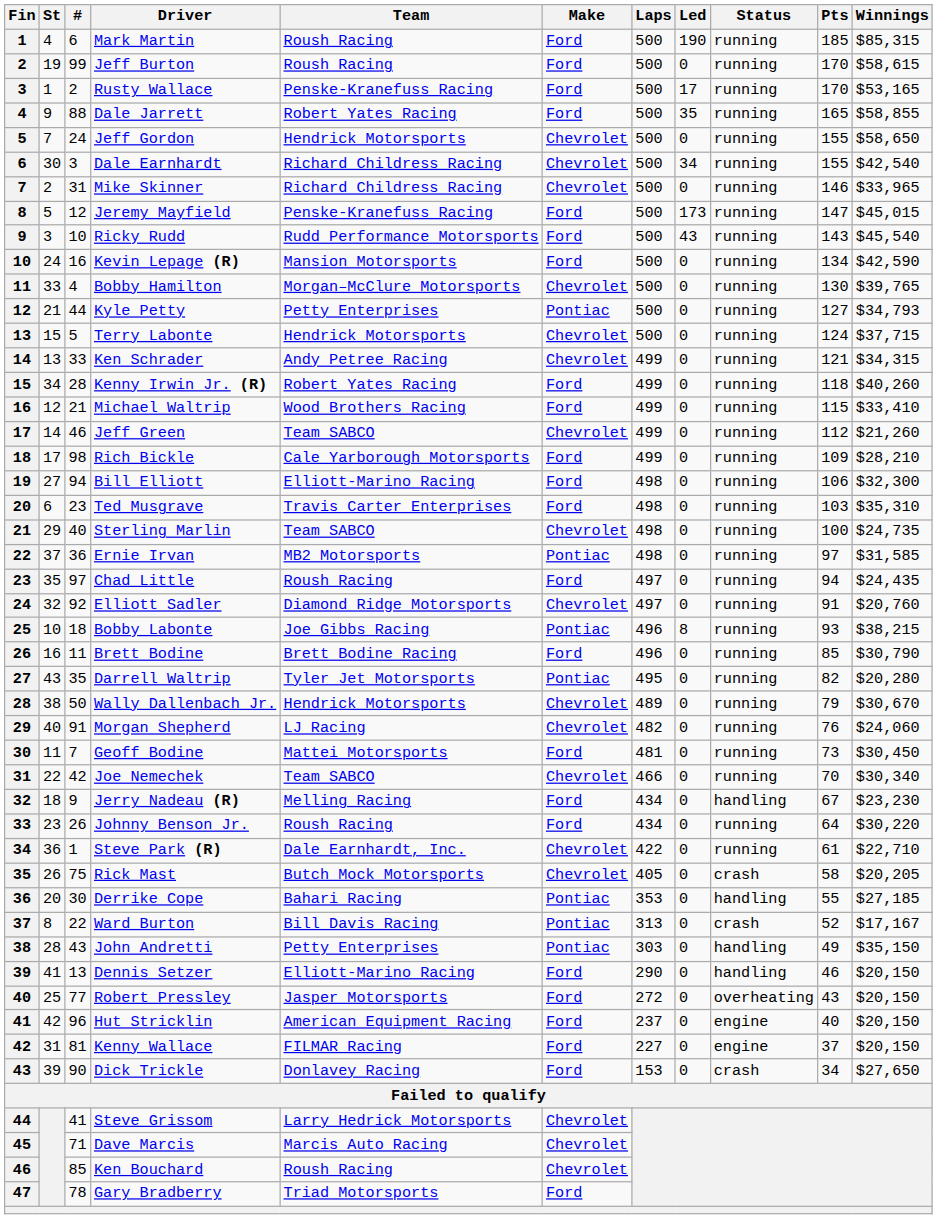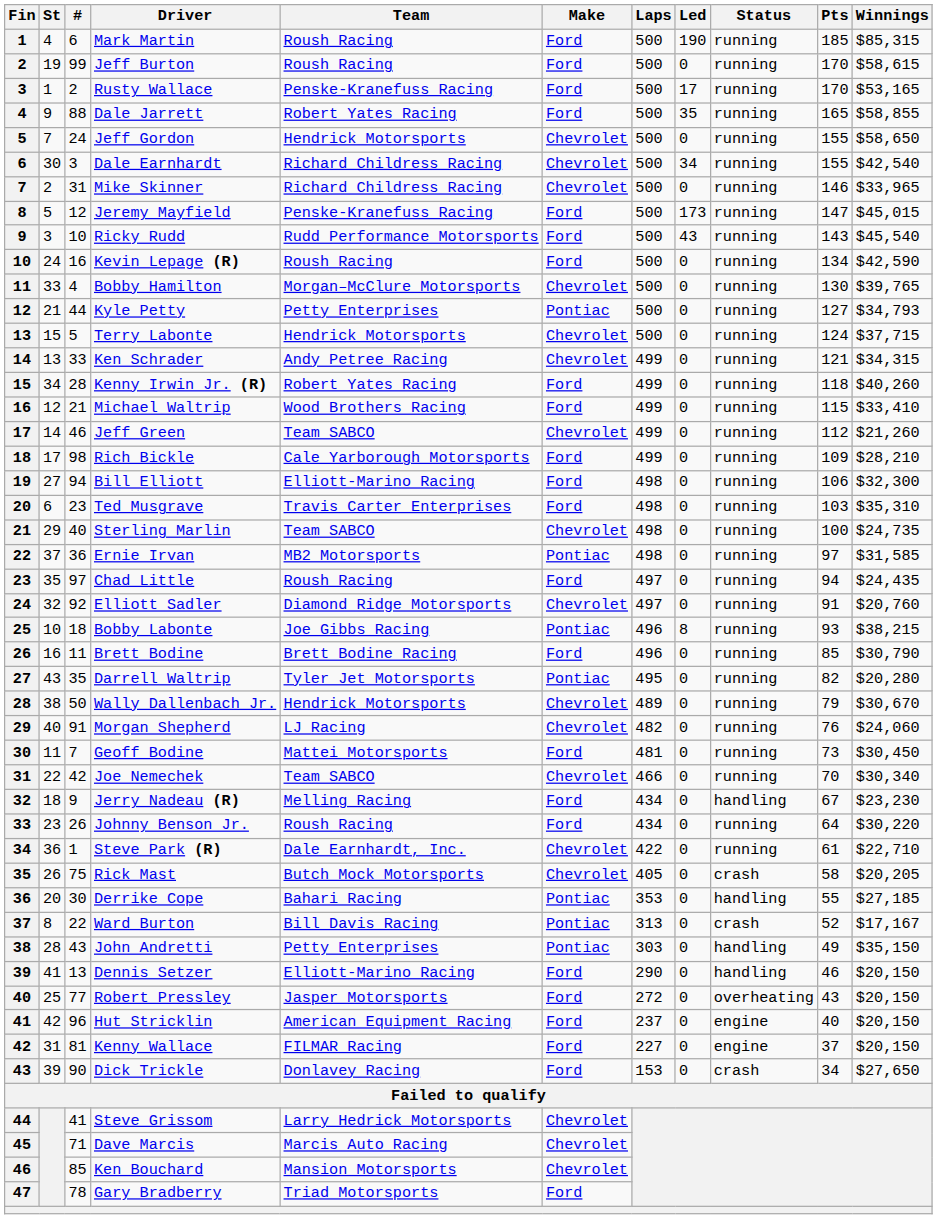 <table class="wikitable" style="font-size:95%">
 <tr>
 <th>Fin</th>
 <th>St</th>
 <th>#</th>
 <th>Driver</th>
 <th>Team</th>
 <th>Make</th>
 <th>Laps</th>
 <th>Led</th>
 <th>Status</th>
 <th>Pts</th>
 <th>Winnings</th>
 </tr>
 <tr>
 <th>1</th>
 <td>4</td>
 <td>6</td>
 <td><a href='#'>Mark Martin</a></td>
 <td><a href='#'>Roush Racing</a></td>
 <td><a href='#'>Ford</a></td>
 <td>500</td>
 <td>190</td>
 <td>running</td>
 <td>185</td>
 <td>$85,315</td>
 </tr>
 <tr>
 <th>2</th>
 <td>19</td>
 <td>99</td>
 <td><a href='#'>Jeff Burton</a></td>
 <td><a href='#'>Roush Racing</a></td>
 <td><a href='#'>Ford</a></td>
 <td>500</td>
 <td>0</td>
 <td>running</td>
 <td>170</td>
 <td>$58,615</td>
 </tr>
 <tr>
 <th>3</th>
 <td>1</td>
 <td>2</td>
 <td><a href='#'>Rusty Wallace</a></td>
 <td><a href='#'>Penske-Kranefuss Racing</a></td>
 <td><a href='#'>Ford</a></td>
 <td>500</td>
 <td>17</td>
 <td>running</td>
 <td>170</td>
 <td>$53,165</td>
 </tr>
 <tr>
 <th>4</th>
 <td>9</td>
 <td>88</td>
 <td><a href='#'>Dale Jarrett</a></td>
 <td><a href='#'>Robert Yates Racing</a></td>
 <td><a href='#'>Ford</a></td>
 <td>500</td>
 <td>35</td>
 <td>running</td>
 <td>165</td>
 <td>$58,855</td>
 </tr>
 <tr>
 <th>5</th>
 <td>7</td>
 <td>24</td>
 <td><a href='#'>Jeff Gordon</a></td>
 <td><a href='#'>Hendrick Motorsports</a></td>
 <td><a href='#'>Chevrolet</a></td>
 <td>500</td>
 <td>0</td>
 <td>running</td>
 <td>155</td>
 <td>$58,650</td>
 </tr>
 <tr>
 <th>6</th>
 <td>30</td>
 <td>3</td>
 <td><a href='#'>Dale Earnhardt</a></td>
 <td><a href='#'>Richard Childress Racing</a></td>
 <td><a href='#'>Chevrolet</a></td>
 <td>500</td>
 <td>34</td>
 <td>running</td>
 <td>155</td>
 <td>$42,540</td>
 </tr>
 <tr>
 <th>7</th>
 <td>2</td>
 <td>31</td>
 <td><a href='#'>Mike Skinner</a></td>
 <td><a href='#'>Richard Childress Racing</a></td>
 <td><a href='#'>Chevrolet</a></td>
 <td>500</td>
 <td>0</td>
 <td>running</td>
 <td>146</td>
 <td>$33,965</td>
 </tr>
 <tr>
 <th>8</th>
 <td>5</td>
 <td>12</td>
 <td><a href='#'>Jeremy Mayfield</a></td>
 <td><a href='#'>Penske-Kranefuss Racing</a></td>
 <td><a href='#'>Ford</a></td>
 <td>500</td>
 <td>173</td>
 <td>running</td>
 <td>147</td>
 <td>$45,015</td>
 </tr>
 <tr>
 <th>9</th>
 <td>3</td>
 <td>10</td>
 <td><a href='#'>Ricky Rudd</a></td>
 <td><a href='#'>Rudd Performance Motorsports</a></td>
 <td><a href='#'>Ford</a></td>
 <td>500</td>
 <td>43</td>
 <td>running</td>
 <td>143</td>
 <td>$45,540</td>
 </tr>
 <tr>
 <th>10</th>
 <td>24</td>
 <td>16</td>
 <td><a href='#'>Kevin Lepage</a> <strong>(R)</strong></td>
-<td><a href='#'>Mansion Motorsports</a></td>
+<td><a href='#'>Roush Racing</a></td>
 <td><a href='#'>Ford</a></td>
 <td>500</td>
 <td>0</td>
 <td>running</td>
 <td>134</td>
 <td>$42,590</td>
 </tr>
 <tr>
 <th>11</th>
 <td>33</td>
 <td>4</td>
 <td><a href='#'>Bobby Hamilton</a></td>
 <td><a href='#'>Morgan–McClure Motorsports</a></td>
 <td><a href='#'>Chevrolet</a></td>
 <td>500</td>
 <td>0</td>
 <td>running</td>
 <td>130</td>
 <td>$39,765</td>
 </tr>
 <tr>
 <th>12</th>
 <td>21</td>
 <td>44</td>
 <td><a href='#'>Kyle Petty</a></td>
 <td><a href='#'>Petty Enterprises</a></td>
 <td><a href='#'>Pontiac</a></td>
 <td>500</td>
 <td>0</td>
 <td>running</td>
 <td>127</td>
 <td>$34,793</td>
 </tr>
 <tr>
 <th>13</th>
 <td>15</td>
 <td>5</td>
 <td><a href='#'>Terry Labonte</a></td>
 <td><a href='#'>Hendrick Motorsports</a></td>
 <td><a href='#'>Chevrolet</a></td>
 <td>500</td>
 <td>0</td>
 <td>running</td>
 <td>124</td>
 <td>$37,715</td>
 </tr>
 <tr>
 <th>14</th>
 <td>13</td>
 <td>33</td>
 <td><a href='#'>Ken Schrader</a></td>
 <td><a href='#'>Andy Petree Racing</a></td>
 <td><a href='#'>Chevrolet</a></td>
 <td>499</td>
 <td>0</td>
 <td>running</td>
 <td>121</td>
 <td>$34,315</td>
 </tr>
 <tr>
 <th>15</th>
 <td>34</td>
 <td>28</td>
 <td><a href='#'>Kenny Irwin Jr.</a> <strong>(R)</strong></td>
 <td><a href='#'>Robert Yates Racing</a></td>
 <td><a href='#'>Ford</a></td>
 <td>499</td>
 <td>0</td>
 <td>running</td>
 <td>118</td>
 <td>$40,260</td>
 </tr>
 <tr>
 <th>16</th>
 <td>12</td>
 <td>21</td>
 <td><a href='#'>Michael Waltrip</a></td>
 <td><a href='#'>Wood Brothers Racing</a></td>
 <td><a href='#'>Ford</a></td>
 <td>499</td>
 <td>0</td>
 <td>running</td>
 <td>115</td>
 <td>$33,410</td>
 </tr>
 <tr>
 <th>17</th>
 <td>14</td>
 <td>46</td>
 <td><a href='#'>Jeff Green</a></td>
 <td><a href='#'>Team SABCO</a></td>
 <td><a href='#'>Chevrolet</a></td>
 <td>499</td>
 <td>0</td>
 <td>running</td>
 <td>112</td>
 <td>$21,260</td>
 </tr>
 <tr>
 <th>18</th>
 <td>17</td>
 <td>98</td>
 <td><a href='#'>Rich Bickle</a></td>
 <td><a href='#'>Cale Yarborough Motorsports</a></td>
 <td><a href='#'>Ford</a></td>
 <td>499</td>
 <td>0</td>
 <td>running</td>
 <td>109</td>
 <td>$28,210</td>
 </tr>
 <tr>
 <th>19</th>
 <td>27</td>
 <td>94</td>
 <td><a href='#'>Bill Elliott</a></td>
 <td><a href='#'>Elliott-Marino Racing</a></td>
 <td><a href='#'>Ford</a></td>
 <td>498</td>
 <td>0</td>
 <td>running</td>
 <td>106</td>
 <td>$32,300</td>
 </tr>
 <tr>
 <th>20</th>
 <td>6</td>
 <td>23</td>
 <td><a href='#'>Ted Musgrave</a></td>
 <td><a href='#'>Travis Carter Enterprises</a></td>
 <td><a href='#'>Ford</a></td>
 <td>498</td>
 <td>0</td>
 <td>running</td>
 <td>103</td>
 <td>$35,310</td>
 </tr>
 <tr>
 <th>21</th>
 <td>29</td>
 <td>40</td>
 <td><a href='#'>Sterling Marlin</a></td>
 <td><a href='#'>Team SABCO</a></td>
 <td><a href='#'>Chevrolet</a></td>
 <td>498</td>
 <td>0</td>
 <td>running</td>
 <td>100</td>
 <td>$24,735</td>
 </tr>
 <tr>
 <th>22</th>
 <td>37</td>
 <td>36</td>
 <td><a href='#'>Ernie Irvan</a></td>
 <td><a href='#'>MB2 Motorsports</a></td>
 <td><a href='#'>Pontiac</a></td>
 <td>498</td>
 <td>0</td>
 <td>running</td>
 <td>97</td>
 <td>$31,585</td>
 </tr>
 <tr>
 <th>23</th>
 <td>35</td>
 <td>97</td>
 <td><a href='#'>Chad Little</a></td>
 <td><a href='#'>Roush Racing</a></td>
 <td><a href='#'>Ford</a></td>
 <td>497</td>
 <td>0</td>
 <td>running</td>
 <td>94</td>
 <td>$24,435</td>
 </tr>
 <tr>
 <th>24</th>
 <td>32</td>
 <td>92</td>
 <td><a href='#'>Elliott Sadler</a></td>
 <td><a href='#'>Diamond Ridge Motorsports</a></td>
 <td><a href='#'>Chevrolet</a></td>
 <td>497</td>
 <td>0</td>
 <td>running</td>
 <td>91</td>
 <td>$20,760</td>
 </tr>
 <tr>
 <th>25</th>
 <td>10</td>
 <td>18</td>
 <td><a href='#'>Bobby Labonte</a></td>
 <td><a href='#'>Joe Gibbs Racing</a></td>
 <td><a href='#'>Pontiac</a></td>
 <td>496</td>
 <td>8</td>
 <td>running</td>
 <td>93</td>
 <td>$38,215</td>
 </tr>
 <tr>
 <th>26</th>
 <td>16</td>
 <td>11</td>
 <td><a href='#'>Brett Bodine</a></td>
 <td><a href='#'>Brett Bodine Racing</a></td>
 <td><a href='#'>Ford</a></td>
 <td>496</td>
 <td>0</td>
 <td>running</td>
 <td>85</td>
 <td>$30,790</td>
 </tr>
 <tr>
 <th>27</th>
 <td>43</td>
 <td>35</td>
 <td><a href='#'>Darrell Waltrip</a></td>
 <td><a href='#'>Tyler Jet Motorsports</a></td>
 <td><a href='#'>Pontiac</a></td>
 <td>495</td>
 <td>0</td>
 <td>running</td>
 <td>82</td>
 <td>$20,280</td>
 </tr>
 <tr>
 <th>28</th>
 <td>38</td>
 <td>50</td>
 <td><a href='#'>Wally Dallenbach Jr.</a></td>
 <td><a href='#'>Hendrick Motorsports</a></td>
 <td><a href='#'>Chevrolet</a></td>
 <td>489</td>
 <td>0</td>
 <td>running</td>
 <td>79</td>
 <td>$30,670</td>
 </tr>
 <tr>
 <th>29</th>
 <td>40</td>
 <td>91</td>
 <td><a href='#'>Morgan Shepherd</a></td>
 <td><a href='#'>LJ Racing</a></td>
 <td><a href='#'>Chevrolet</a></td>
 <td>482</td>
 <td>0</td>
 <td>running</td>
 <td>76</td>
 <td>$24,060</td>
 </tr>
 <tr>
 <th>30</th>
 <td>11</td>
 <td>7</td>
 <td><a href='#'>Geoff Bodine</a></td>
 <td><a href='#'>Mattei Motorsports</a></td>
 <td><a href='#'>Ford</a></td>
 <td>481</td>
 <td>0</td>
 <td>running</td>
 <td>73</td>
 <td>$30,450</td>
 </tr>
 <tr>
 <th>31</th>
 <td>22</td>
 <td>42</td>
 <td><a href='#'>Joe Nemechek</a></td>
 <td><a href='#'>Team SABCO</a></td>
 <td><a href='#'>Chevrolet</a></td>
 <td>466</td>
 <td>0</td>
 <td>running</td>
 <td>70</td>
 <td>$30,340</td>
 </tr>
 <tr>
 <th>32</th>
 <td>18</td>
 <td>9</td>
 <td><a href='#'>Jerry Nadeau</a> <strong>(R)</strong></td>
 <td><a href='#'>Melling Racing</a></td>
 <td><a href='#'>Ford</a></td>
 <td>434</td>
 <td>0</td>
 <td>handling</td>
 <td>67</td>
 <td>$23,230</td>
 </tr>
 <tr>
 <th>33</th>
 <td>23</td>
 <td>26</td>
 <td><a href='#'>Johnny Benson Jr.</a></td>
 <td><a href='#'>Roush Racing</a></td>
 <td><a href='#'>Ford</a></td>
 <td>434</td>
 <td>0</td>
 <td>running</td>
 <td>64</td>
 <td>$30,220</td>
 </tr>
 <tr>
 <th>34</th>
 <td>36</td>
 <td>1</td>
 <td><a href='#'>Steve Park</a> <strong>(R)</strong></td>
 <td><a href='#'>Dale Earnhardt, Inc.</a></td>
 <td><a href='#'>Chevrolet</a></td>
 <td>422</td>
 <td>0</td>
 <td>running</td>
 <td>61</td>
 <td>$22,710</td>
 </tr>
 <tr>
 <th>35</th>
 <td>26</td>
 <td>75</td>
 <td><a href='#'>Rick Mast</a></td>
 <td><a href='#'>Butch Mock Motorsports</a></td>
 <td><a href='#'>Chevrolet</a></td>
 <td>405</td>
 <td>0</td>
 <td>crash</td>
 <td>58</td>
 <td>$20,205</td>
 </tr>
 <tr>
 <th>36</th>
 <td>20</td>
 <td>30</td>
 <td><a href='#'>Derrike Cope</a></td>
 <td><a href='#'>Bahari Racing</a></td>
 <td><a href='#'>Pontiac</a></td>
 <td>353</td>
 <td>0</td>
 <td>handling</td>
 <td>55</td>
 <td>$27,185</td>
 </tr>
 <tr>
 <th>37</th>
 <td>8</td>
 <td>22</td>
 <td><a href='#'>Ward Burton</a></td>
 <td><a href='#'>Bill Davis Racing</a></td>
 <td><a href='#'>Pontiac</a></td>
 <td>313</td>
 <td>0</td>
 <td>crash</td>
 <td>52</td>
 <td>$17,167</td>
 </tr>
 <tr>
 <th>38</th>
 <td>28</td>
 <td>43</td>
 <td><a href='#'>John Andretti</a></td>
 <td><a href='#'>Petty Enterprises</a></td>
 <td><a href='#'>Pontiac</a></td>
 <td>303</td>
 <td>0</td>
 <td>handling</td>
 <td>49</td>
 <td>$35,150</td>
 </tr>
 <tr>
 <th>39</th>
 <td>41</td>
 <td>13</td>
 <td><a href='#'>Dennis Setzer</a></td>
 <td><a href='#'>Elliott-Marino Racing</a></td>
 <td><a href='#'>Ford</a></td>
 <td>290</td>
 <td>0</td>
 <td>handling</td>
 <td>46</td>
 <td>$20,150</td>
 </tr>
 <tr>
 <th>40</th>
 <td>25</td>
 <td>77</td>
 <td><a href='#'>Robert Pressley</a></td>
 <td><a href='#'>Jasper Motorsports</a></td>
 <td><a href='#'>Ford</a></td>
 <td>272</td>
 <td>0</td>
 <td>overheating</td>
 <td>43</td>
 <td>$20,150</td>
 </tr>
 <tr>
 <th>41</th>
 <td>42</td>
 <td>96</td>
 <td><a href='#'>Hut Stricklin</a></td>
 <td><a href='#'>American Equipment Racing</a></td>
 <td><a href='#'>Ford</a></td>
 <td>237</td>
 <td>0</td>
 <td>engine</td>
 <td>40</td>
 <td>$20,150</td>
 </tr>
 <tr>
 <th>42</th>
 <td>31</td>
 <td>81</td>
 <td><a href='#'>Kenny Wallace</a></td>
 <td><a href='#'>FILMAR Racing</a></td>
 <td><a href='#'>Ford</a></td>
 <td>227</td>
 <td>0</td>
 <td>engine</td>
 <td>37</td>
 <td>$20,150</td>
 </tr>
 <tr>
 <th>43</th>
 <td>39</td>
 <td>90</td>
 <td><a href='#'>Dick Trickle</a></td>
 <td><a href='#'>Donlavey Racing</a></td>
 <td><a href='#'>Ford</a></td>
 <td>153</td>
 <td>0</td>
 <td>crash</td>
 <td>34</td>
 <td>$27,650</td>
 </tr>
 <tr>
 <th colspan="11">Failed to qualify</th>
 </tr>
 <tr>
 <th>44</th>
 <th rowspan="4"></th>
 <td>41</td>
 <td><a href='#'>Steve Grissom</a></td>
 <td><a href='#'>Larry Hedrick Motorsports</a></td>
 <td><a href='#'>Chevrolet</a></td>
 <th colspan="5" rowspan="4"></th>
 </tr>
 <tr>
 <th>45</th>
 <td>71</td>
 <td><a href='#'>Dave Marcis</a></td>
 <td><a href='#'>Marcis Auto Racing</a></td>
 <td><a href='#'>Chevrolet</a></td>
 </tr>
 <tr>
 <th>46</th>
 <td>85</td>
 <td><a href='#'>Ken Bouchard</a></td>
-<td><a href='#'>Roush Racing</a></td>
+<td><a href='#'>Mansion Motorsports</a></td>
 <td><a href='#'>Chevrolet</a></td>
 </tr>
 <tr>
 <th>47</th>
 <td>78</td>
 <td><a href='#'>Gary Bradberry</a></td>
 <td><a href='#'>Triad Motorsports</a></td>
 <td><a href='#'>Ford</a></td>
 </tr>
 <tr>
 <th colspan="11"></th>
 </tr>
 </table>
